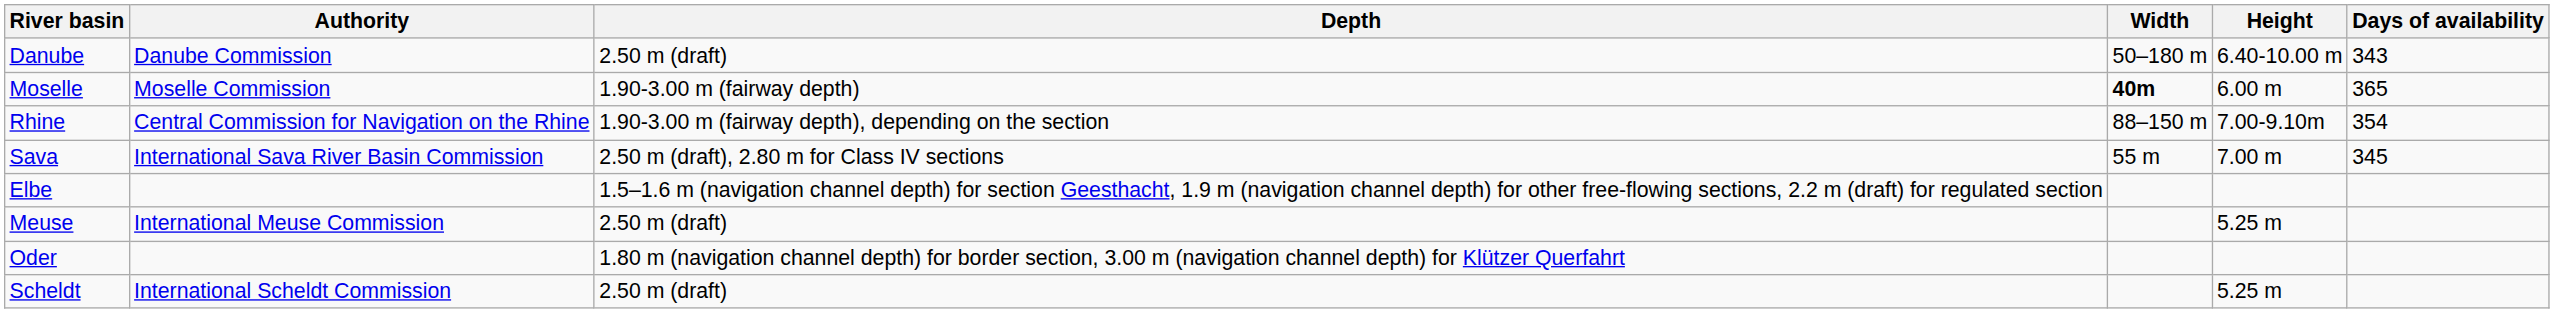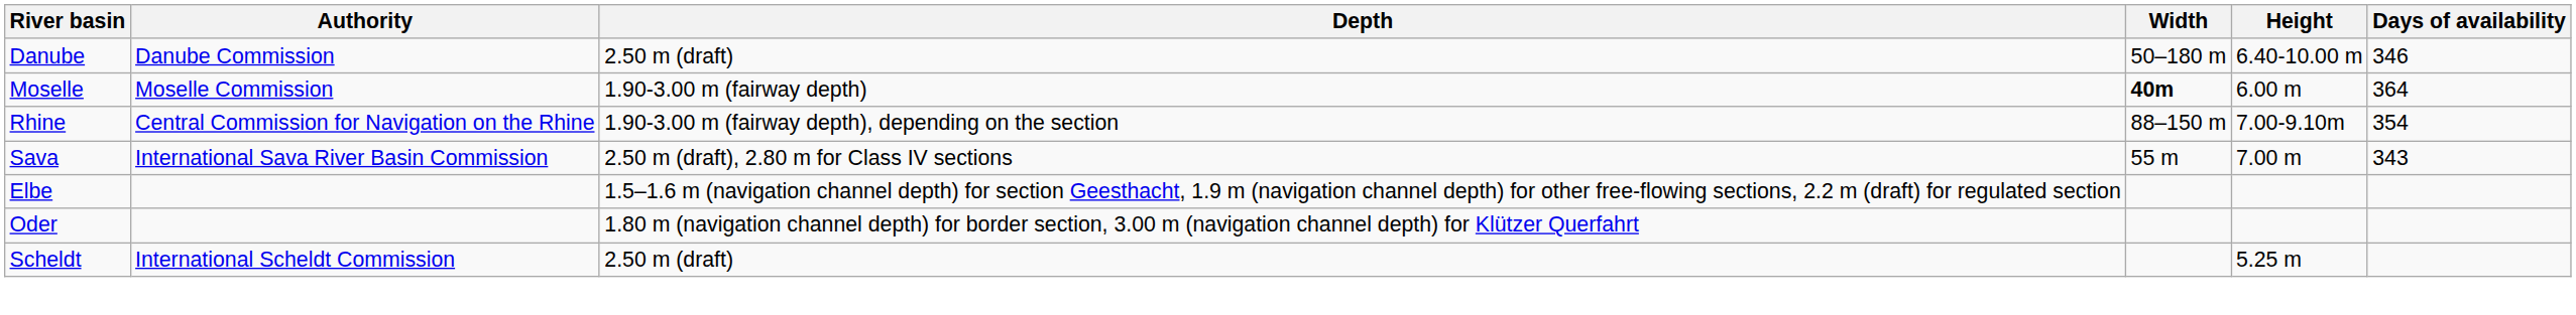 <table class="wikitable">
 <tr>
 <th>River basin</th>
 <th>Authority</th>
 <th>Depth</th>
 <th>Width</th>
 <th>Height</th>
 <th>Days of availability</th>
 </tr>
 <tr>
 <td><a href='#'>Danube</a></td>
 <td><a href='#'>Danube Commission</a></td>
 <td>2.50 m (draft)</td>
 <td>50–180 m</td>
 <td>6.40-10.00 m</td>
-<td>343</td>
+<td>346</td>
 </tr>
 <tr>
 <td><a href='#'>Moselle</a></td>
 <td><a href='#'>Moselle Commission</a></td>
 <td>1.90-3.00 m (fairway depth)</td>
 <td><strong>40m</strong></td>
 <td>6.00 m</td>
-<td>365</td>
+<td>364</td>
 </tr>
 <tr>
 <td><a href='#'>Rhine</a></td>
 <td><a href='#'>Central Commission for Navigation on the Rhine</a></td>
 <td>1.90-3.00 m (fairway depth), depending on the section</td>
 <td>88–150 m</td>
 <td>7.00-9.10m</td>
 <td>354</td>
 </tr>
 <tr>
 <td><a href='#'>Sava</a></td>
 <td><a href='#'>International Sava River Basin Commission</a></td>
 <td>2.50 m (draft), 2.80 m for Class IV sections</td>
 <td>55 m</td>
 <td>7.00 m</td>
-<td>345</td>
+<td>343</td>
 </tr>
 <tr>
 <td><a href='#'>Elbe</a></td>
 <td></td>
 <td>1.5–1.6 m (navigation channel depth) for section <a href='#'>Geesthacht</a>, 1.9 m (navigation channel depth) for other free-flowing sections, 2.2 m (draft) for regulated section</td>
 <td></td>
 <td></td>
-<td></td>
-</tr>
-<tr>
-<td><a href='#'>Meuse</a></td>
-<td><a href='#'>International Meuse Commission</a></td>
-<td>2.50 m (draft)</td>
-<td></td>
-<td>5.25 m</td>
 <td></td>
 </tr>
 <tr>
 <td><a href='#'>Oder</a></td>
 <td></td>
 <td>1.80 m (navigation channel depth) for border section, 3.00 m (navigation channel depth) for <a href='#'>Klützer Querfahrt</a></td>
 <td></td>
 <td></td>
 <td></td>
 </tr>
 <tr>
 <td><a href='#'>Scheldt</a></td>
 <td><a href='#'>International Scheldt Commission</a></td>
 <td>2.50 m (draft)</td>
 <td></td>
 <td>5.25 m</td>
 <td></td>
 </tr>
 </table>
